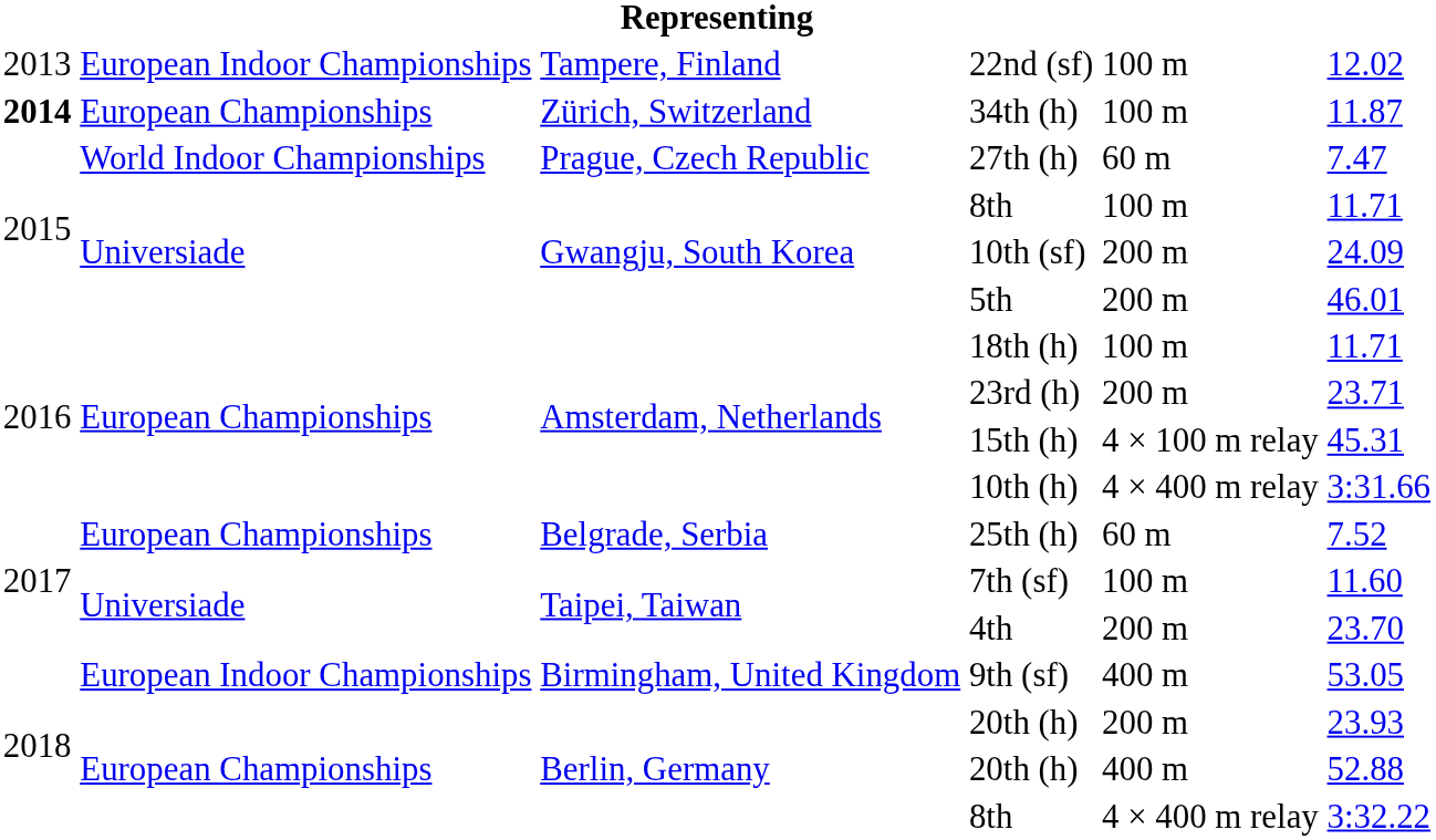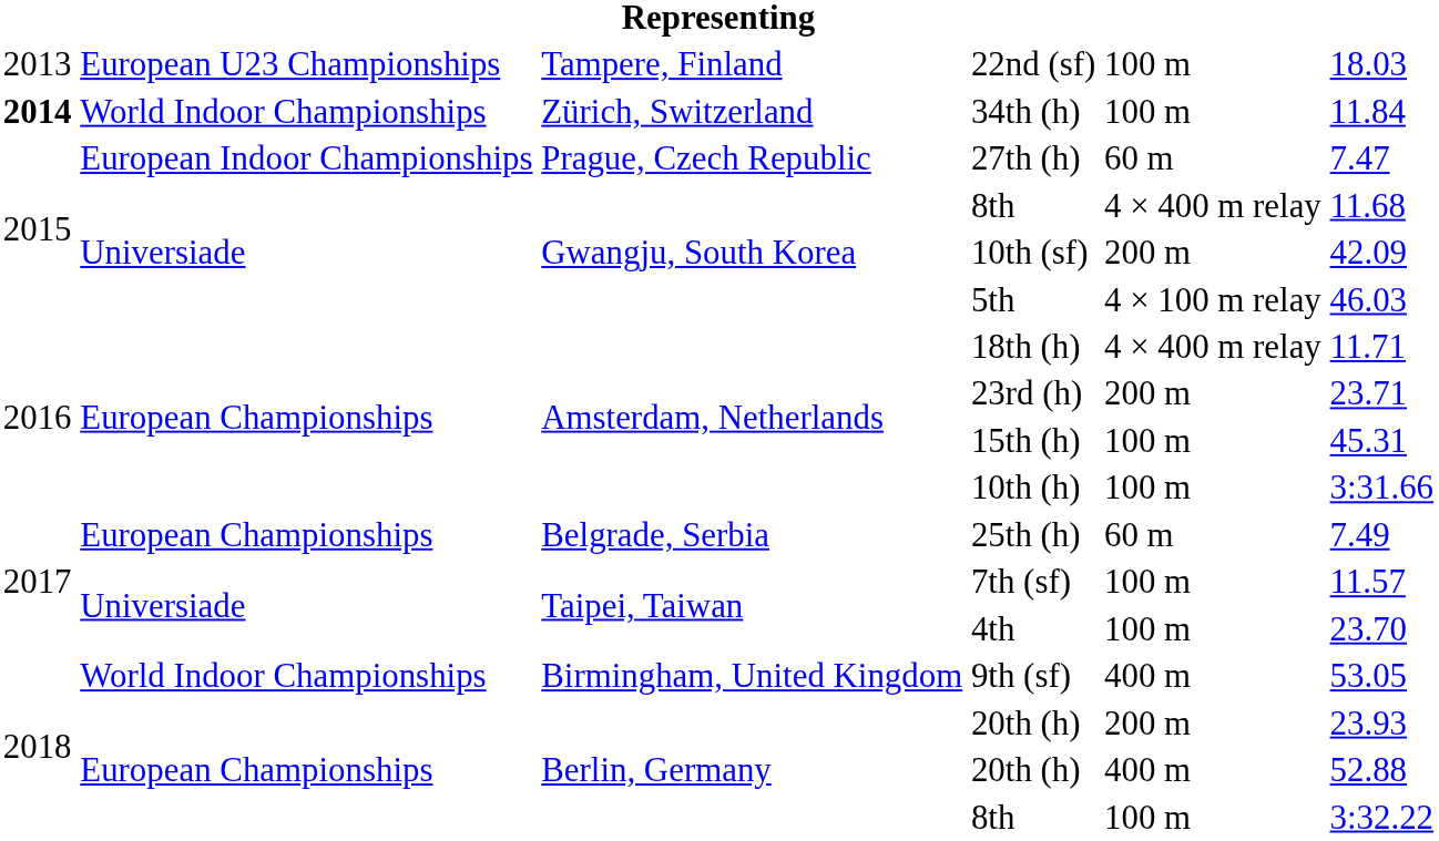 <table>
 <tr>
 <th colspan="6">Representing </th>
 </tr>
 <tr>
 <td>2013</td>
-<td><a href='#'>European Indoor Championships</a></td>
+<td><a href='#'>European U23 Championships</a></td>
 <td><a href='#'>Tampere, Finland</a></td>
 <td>22nd (sf)</td>
 <td>100 m</td>
-<td><a href='#'>12.02</a></td>
+<td><a href='#'>18.03</a></td>
 </tr>
 <tr>
 <td><strong>2014</strong></td>
-<td><a href='#'>European Championships</a></td>
+<td><a href='#'>World Indoor Championships</a></td>
 <td><a href='#'>Zürich, Switzerland</a></td>
 <td>34th (h)</td>
 <td>100 m</td>
-<td><a href='#'>11.87</a></td>
+<td><a href='#'>11.84</a></td>
 </tr>
 <tr>
 <td rowspan=4>2015</td>
-<td><a href='#'>World Indoor Championships</a></td>
+<td><a href='#'>European Indoor Championships</a></td>
 <td><a href='#'>Prague, Czech Republic</a></td>
 <td>27th (h)</td>
 <td>60 m</td>
 <td><a href='#'>7.47</a></td>
 </tr>
 <tr>
 <td rowspan=3><a href='#'>Universiade</a></td>
 <td rowspan=3><a href='#'>Gwangju, South Korea</a></td>
 <td>8th</td>
-<td>100 m</td>
-<td><a href='#'>11.71</a></td>
+<td>4 × 400 m relay</td>
+<td><a href='#'>11.68</a></td>
 </tr>
 <tr>
 <td>10th (sf)</td>
 <td>200 m</td>
-<td><a href='#'>24.09</a></td>
+<td><a href='#'>42.09</a></td>
 </tr>
 <tr>
 <td>5th</td>
-<td>200 m</td>
-<td><a href='#'>46.01</a></td>
+<td>4 × 100 m relay</td>
+<td><a href='#'>46.03</a></td>
 </tr>
 <tr>
 <td rowspan=4>2016</td>
 <td rowspan=4><a href='#'>European Championships</a></td>
 <td rowspan=4><a href='#'>Amsterdam, Netherlands</a></td>
 <td>18th (h)</td>
-<td>100 m</td>
+<td>4 × 400 m relay</td>
 <td><a href='#'>11.71</a></td>
 </tr>
 <tr>
 <td>23rd (h)</td>
 <td>200 m</td>
 <td><a href='#'>23.71</a></td>
 </tr>
 <tr>
 <td>15th (h)</td>
-<td>4 × 100 m relay</td>
+<td>100 m</td>
 <td><a href='#'>45.31</a></td>
 </tr>
 <tr>
 <td>10th (h)</td>
-<td>4 × 400 m relay</td>
+<td>100 m</td>
 <td><a href='#'>3:31.66</a></td>
 </tr>
 <tr>
 <td rowspan=3>2017</td>
 <td><a href='#'>European Championships</a></td>
 <td><a href='#'>Belgrade, Serbia</a></td>
 <td>25th (h)</td>
 <td>60 m</td>
-<td><a href='#'>7.52</a></td>
+<td><a href='#'>7.49</a></td>
 </tr>
 <tr>
 <td rowspan=2><a href='#'>Universiade</a></td>
 <td rowspan=2><a href='#'>Taipei, Taiwan</a></td>
 <td>7th (sf)</td>
 <td>100 m</td>
-<td><a href='#'>11.60</a></td>
+<td><a href='#'>11.57</a></td>
 </tr>
 <tr>
 <td>4th</td>
-<td>200 m</td>
+<td>100 m</td>
 <td><a href='#'>23.70</a></td>
 </tr>
 <tr>
 <td rowspan=4>2018</td>
-<td><a href='#'>European Indoor Championships</a></td>
+<td><a href='#'>World Indoor Championships</a></td>
 <td><a href='#'>Birmingham, United Kingdom</a></td>
 <td>9th (sf)</td>
 <td>400 m</td>
 <td><a href='#'>53.05</a></td>
 </tr>
 <tr>
 <td rowspan=3><a href='#'>European Championships</a></td>
 <td rowspan=3><a href='#'>Berlin, Germany</a></td>
 <td>20th (h)</td>
 <td>200 m</td>
 <td><a href='#'>23.93</a></td>
 </tr>
 <tr>
 <td>20th (h)</td>
 <td>400 m</td>
 <td><a href='#'>52.88</a></td>
 </tr>
 <tr>
 <td>8th</td>
-<td>4 × 400 m relay</td>
+<td>100 m</td>
 <td><a href='#'>3:32.22</a></td>
 </tr>
 </table>
